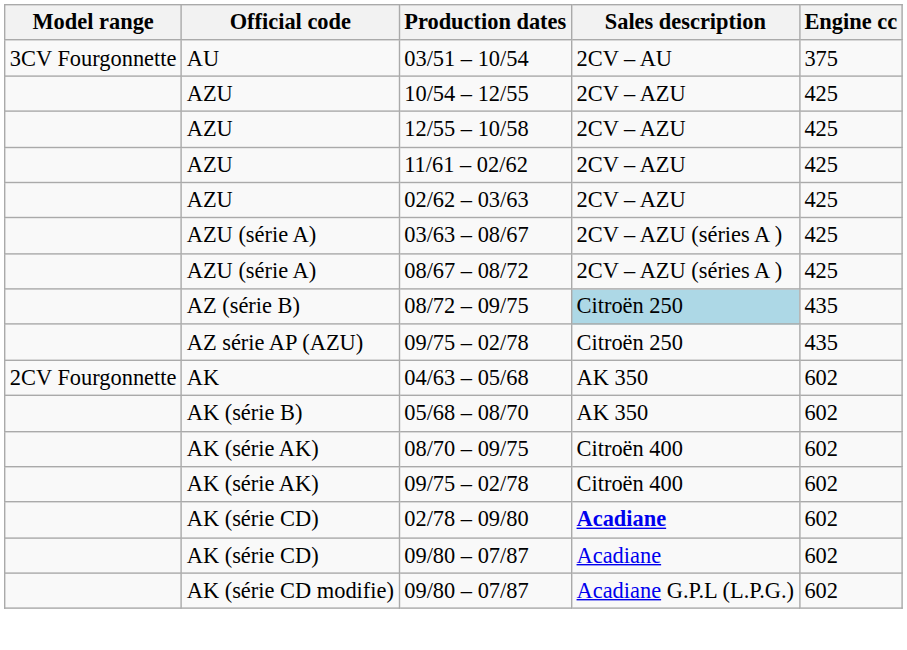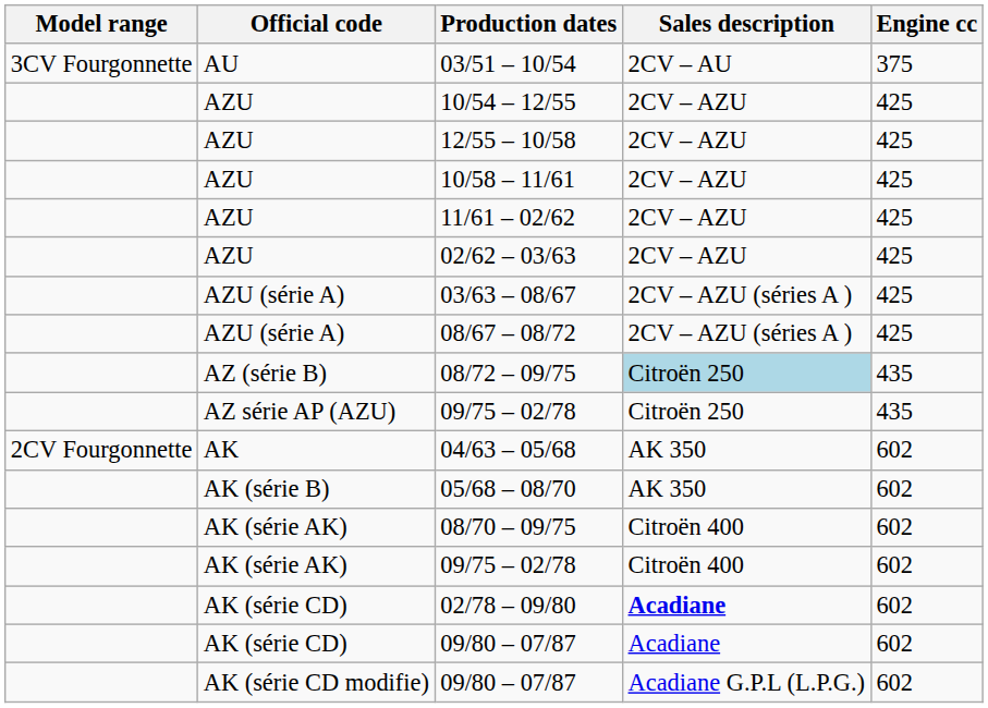 <table class="wikitable">
 <tr>
 <th>Model range</th>
 <th>Official code</th>
 <th>Production dates</th>
 <th>Sales description</th>
 <th>Engine cc</th>
 </tr>
 <tr>
 <td>3CV Fourgonnette</td>
 <td>AU</td>
 <td>03/51 – 10/54</td>
 <td>2CV – AU</td>
 <td>375</td>
 </tr>
 <tr>
 <td></td>
 <td>AZU</td>
 <td>10/54 – 12/55</td>
 <td>2CV – AZU</td>
 <td>425</td>
 </tr>
 <tr>
 <td></td>
 <td>AZU</td>
 <td>12/55 – 10/58</td>
+<td>2CV – AZU</td>
+<td>425</td>
+</tr>
+<tr>
+<td></td>
+<td>AZU</td>
+<td>10/58 – 11/61</td>
 <td>2CV – AZU</td>
 <td>425</td>
 </tr>
 <tr>
 <td></td>
 <td>AZU</td>
 <td>11/61 – 02/62</td>
 <td>2CV – AZU</td>
 <td>425</td>
 </tr>
 <tr>
 <td></td>
 <td>AZU</td>
 <td>02/62 – 03/63</td>
 <td>2CV – AZU</td>
 <td>425</td>
 </tr>
 <tr>
 <td></td>
 <td>AZU (série A)</td>
 <td>03/63 – 08/67</td>
 <td>2CV – AZU (séries A )</td>
 <td>425</td>
 </tr>
 <tr>
 <td></td>
 <td>AZU (série A)</td>
 <td>08/67 – 08/72</td>
 <td>2CV – AZU (séries A )</td>
 <td>425</td>
 </tr>
 <tr>
 <td></td>
 <td>AZ (série B)</td>
 <td>08/72 – 09/75</td>
 <td style="background: lightblue;">Citroën 250</td>
 <td>435</td>
 </tr>
 <tr>
 <td></td>
 <td>AZ série AP (AZU)</td>
 <td>09/75 – 02/78</td>
 <td>Citroën 250</td>
 <td>435</td>
 </tr>
 <tr>
 <td>2CV Fourgonnette</td>
 <td>AK</td>
 <td>04/63 – 05/68</td>
 <td>AK 350</td>
 <td>602</td>
 </tr>
 <tr>
 <td></td>
 <td>AK (série B)</td>
 <td>05/68 – 08/70</td>
 <td>AK 350</td>
 <td>602</td>
 </tr>
 <tr>
 <td></td>
 <td>AK (série AK)</td>
 <td>08/70 – 09/75</td>
 <td>Citroën 400</td>
 <td>602</td>
 </tr>
 <tr>
 <td></td>
 <td>AK (série AK)</td>
 <td>09/75 – 02/78</td>
 <td>Citroën 400</td>
 <td>602</td>
 </tr>
 <tr>
 <td></td>
 <td>AK (série CD)</td>
 <td>02/78 – 09/80</td>
 <td><strong><a href='#'>Acadiane</a></strong></td>
 <td>602</td>
 </tr>
 <tr>
 <td></td>
 <td>AK (série CD)</td>
 <td>09/80 – 07/87</td>
 <td><a href='#'>Acadiane</a></td>
 <td>602</td>
 </tr>
 <tr>
 <td></td>
 <td>AK (série CD modifie)</td>
 <td>09/80 – 07/87</td>
 <td><a href='#'>Acadiane</a> G.P.L (L.P.G.)</td>
 <td>602</td>
 </tr>
 </table>
